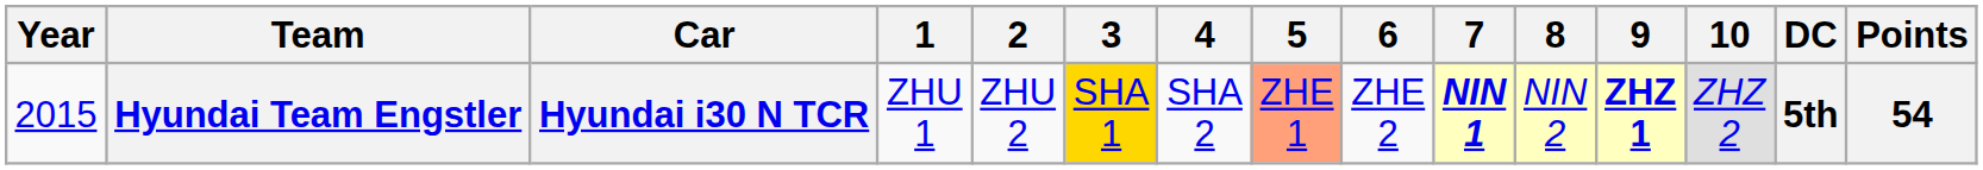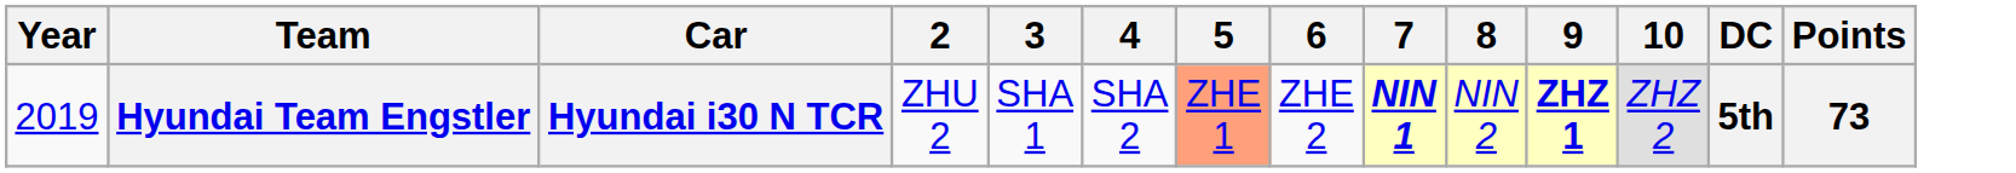 <table class="wikitable" style="text-align:center; font-size:85%">
 <tr>
 <th>Year</th>
 <th>Team</th>
 <th>Car</th>
-<th>1</th>
 <th>2</th>
 <th>3</th>
 <th>4</th>
 <th>5</th>
 <th>6</th>
 <th>7</th>
 <th>8</th>
 <th>9</th>
 <th>10</th>
 <th>DC</th>
 <th>Points</th>
 </tr>
 <tr>
-<td><a href='#'>2015</a></td>
+<td><a href='#'>2019</a></td>
 <th nowrap><a href='#'>Hyundai Team Engstler</a></th>
 <th nowrap><a href='#'>Hyundai i30 N TCR</a></th>
-<td><a href='#'>ZHU<br>1</a></td>
 <td><a href='#'>ZHU<br>2</a></td>
-<td style="background: gold;"><a href='#'>SHA<br>1</a></td>
+<td><a href='#'>SHA<br>1</a></td>
 <td><a href='#'>SHA<br>2</a></td>
 <td style="background: lightsalmon;"><a href='#'>ZHE<br>1</a></td>
 <td><a href='#'>ZHE<br>2</a></td>
 <td style="background:#FFFFBF;"><strong><em><a href='#'>NIN<br>1</a></em></strong><br></td>
 <td style="background:#FFFFBF;"><em><a href='#'>NIN<br>2</a></em><br></td>
 <td style="background:#FFFFBF;"><strong><a href='#'>ZHZ<br>1</a></strong><br></td>
 <td style="background:#DFDFDF;"><em><a href='#'>ZHZ<br>2</a></em><br></td>
 <th>5th</th>
-<th>54</th>
+<th>73</th>
 </tr>
 </table>
